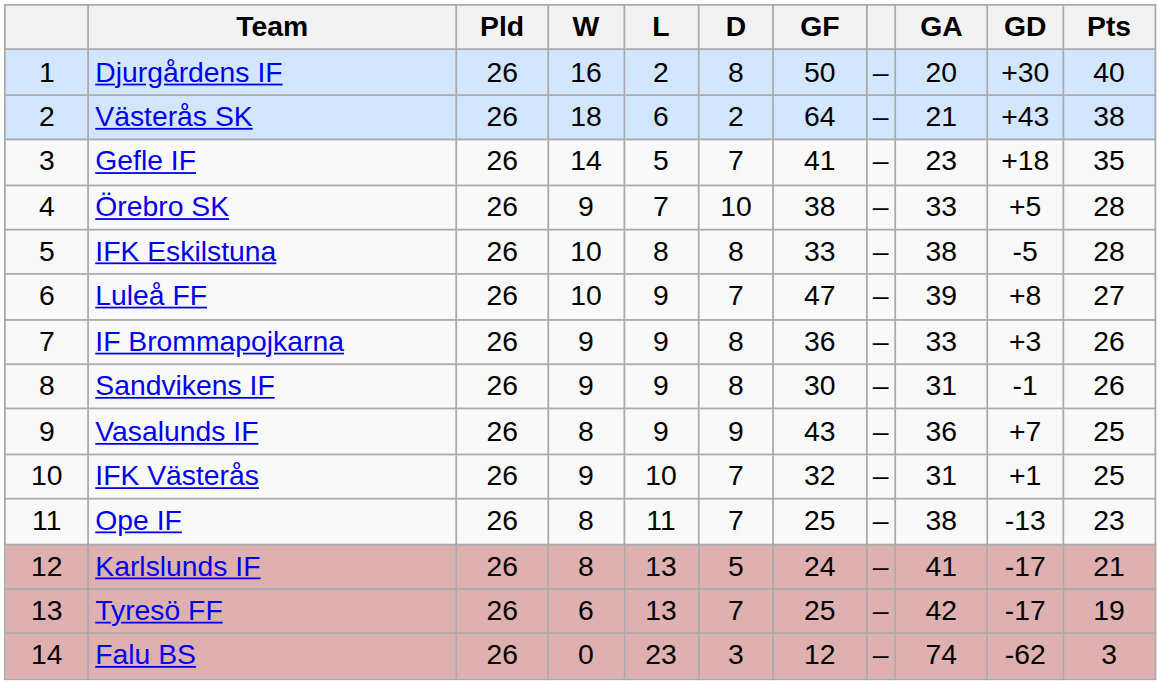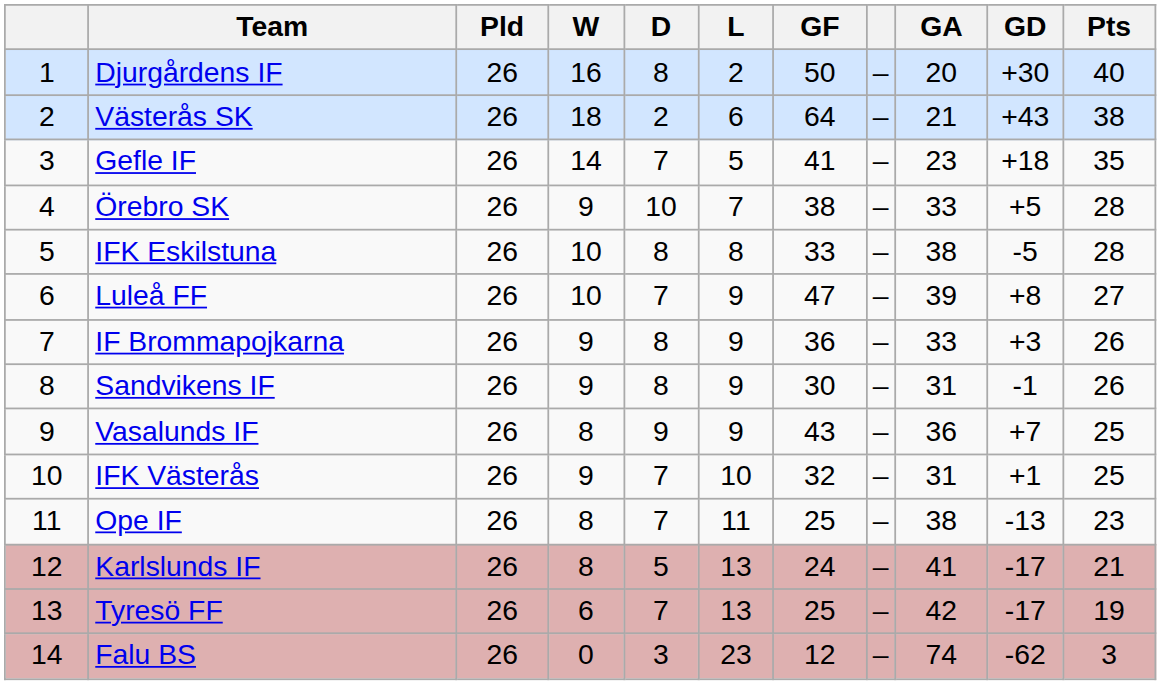 <table class="wikitable" style="text-align: center">
 <tr>
 <th style="width: 40px;"></th>
 <th style="width: 200px;">Team</th>
 <th style="width: 45px;">Pld</th>
 <th style="width: 35px;">W</th>
+<th style="width: 35px;">D</th>
 <th style="width: 35px;">L</th>
-<th style="width: 35px;">D</th>
 <th style="width: 45px;">GF</th>
 <th></th>
 <th style="width: 45px;">GA</th>
 <th style="width: 35px;">GD</th>
 <th style="width: 45px;">Pts</th>
 </tr>
 <tr style="background: #d2e6ff">
 <td>1</td>
 <td style="text-align: left;"><a href='#'>Djurgårdens IF</a></td>
 <td>26</td>
 <td>16</td>
+<td>8</td>
 <td>2</td>
-<td>8</td>
 <td>50</td>
 <td>–</td>
 <td>20</td>
 <td>+30</td>
 <td>40</td>
 </tr>
 <tr style="background: #d2e6ff">
 <td>2</td>
 <td style="text-align: left;"><a href='#'>Västerås SK</a></td>
 <td>26</td>
 <td>18</td>
+<td>2</td>
 <td>6</td>
-<td>2</td>
 <td>64</td>
 <td>–</td>
 <td>21</td>
 <td>+43</td>
 <td>38</td>
 </tr>
 <tr>
 <td>3</td>
 <td style="text-align: left;"><a href='#'>Gefle IF</a></td>
 <td>26</td>
 <td>14</td>
+<td>7</td>
 <td>5</td>
-<td>7</td>
 <td>41</td>
 <td>–</td>
 <td>23</td>
 <td>+18</td>
 <td>35</td>
 </tr>
 <tr>
 <td>4</td>
 <td style="text-align: left;"><a href='#'>Örebro SK</a></td>
 <td>26</td>
 <td>9</td>
+<td>10</td>
 <td>7</td>
-<td>10</td>
 <td>38</td>
 <td>–</td>
 <td>33</td>
 <td>+5</td>
 <td>28</td>
 </tr>
 <tr>
 <td>5</td>
 <td style="text-align: left;"><a href='#'>IFK Eskilstuna</a></td>
 <td>26</td>
 <td>10</td>
 <td>8</td>
 <td>8</td>
 <td>33</td>
 <td>–</td>
 <td>38</td>
 <td>-5</td>
 <td>28</td>
 </tr>
 <tr>
 <td>6</td>
 <td style="text-align: left;"><a href='#'>Luleå FF</a></td>
 <td>26</td>
 <td>10</td>
+<td>7</td>
 <td>9</td>
-<td>7</td>
 <td>47</td>
 <td>–</td>
 <td>39</td>
 <td>+8</td>
 <td>27</td>
 </tr>
 <tr>
 <td>7</td>
 <td style="text-align: left;"><a href='#'>IF Brommapojkarna</a></td>
 <td>26</td>
 <td>9</td>
+<td>8</td>
 <td>9</td>
-<td>8</td>
 <td>36</td>
 <td>–</td>
 <td>33</td>
 <td>+3</td>
 <td>26</td>
 </tr>
 <tr>
 <td>8</td>
 <td style="text-align: left;"><a href='#'>Sandvikens IF</a></td>
 <td>26</td>
 <td>9</td>
+<td>8</td>
 <td>9</td>
-<td>8</td>
 <td>30</td>
 <td>–</td>
 <td>31</td>
 <td>-1</td>
 <td>26</td>
 </tr>
 <tr>
 <td>9</td>
 <td style="text-align: left;"><a href='#'>Vasalunds IF</a></td>
 <td>26</td>
 <td>8</td>
 <td>9</td>
 <td>9</td>
 <td>43</td>
 <td>–</td>
 <td>36</td>
 <td>+7</td>
 <td>25</td>
 </tr>
 <tr>
 <td>10</td>
 <td style="text-align: left;"><a href='#'>IFK Västerås</a></td>
 <td>26</td>
 <td>9</td>
+<td>7</td>
 <td>10</td>
-<td>7</td>
 <td>32</td>
 <td>–</td>
 <td>31</td>
 <td>+1</td>
 <td>25</td>
 </tr>
 <tr>
 <td>11</td>
 <td style="text-align: left;"><a href='#'>Ope IF</a></td>
 <td>26</td>
 <td>8</td>
+<td>7</td>
 <td>11</td>
-<td>7</td>
 <td>25</td>
 <td>–</td>
 <td>38</td>
 <td>-13</td>
 <td>23</td>
 </tr>
 <tr style="background: #deb0b0">
 <td>12</td>
 <td style="text-align: left;"><a href='#'>Karlslunds IF</a></td>
 <td>26</td>
 <td>8</td>
+<td>5</td>
 <td>13</td>
-<td>5</td>
 <td>24</td>
 <td>–</td>
 <td>41</td>
 <td>-17</td>
 <td>21</td>
 </tr>
 <tr style="background: #deb0b0">
 <td>13</td>
 <td style="text-align: left;"><a href='#'>Tyresö FF</a></td>
 <td>26</td>
 <td>6</td>
+<td>7</td>
 <td>13</td>
-<td>7</td>
 <td>25</td>
 <td>–</td>
 <td>42</td>
 <td>-17</td>
 <td>19</td>
 </tr>
 <tr style="background: #deb0b0">
 <td>14</td>
 <td style="text-align: left;"><a href='#'>Falu BS</a></td>
 <td>26</td>
 <td>0</td>
+<td>3</td>
 <td>23</td>
-<td>3</td>
 <td>12</td>
 <td>–</td>
 <td>74</td>
 <td>-62</td>
 <td>3</td>
 </tr>
 </table>
